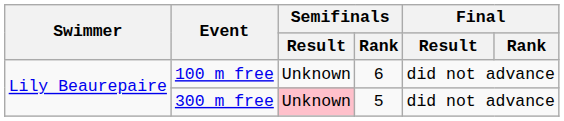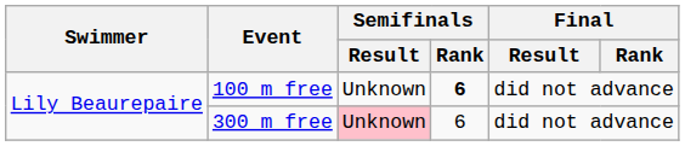 <table class=wikitable style="font-size:90%">
 <tr>
 <th rowspan=2>Swimmer</th>
 <th rowspan=2>Event</th>
 <th colspan=2>Semifinals</th>
 <th colspan=2>Final</th>
 </tr>
 <tr>
 <th>Result</th>
 <th>Rank</th>
 <th>Result</th>
 <th>Rank</th>
 </tr>
 <tr>
 <td rowspan=2><a href='#'>Lily Beaurepaire</a></td>
 <td><a href='#'>100 m free</a></td>
 <td align=center>Unknown</td>
-<td align=center>6</td>
+<td align=center><strong>6</strong></td>
 <td align=center colspan=2>did not advance</td>
 </tr>
 <tr>
 <td><a href='#'>300 m free</a></td>
 <td align=center style="background: pink;">Unknown</td>
-<td align=center>5</td>
+<td align=center>6</td>
 <td align=center colspan=2>did not advance</td>
 </tr>
 </table>
